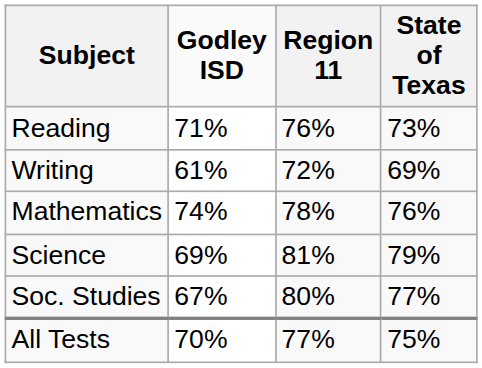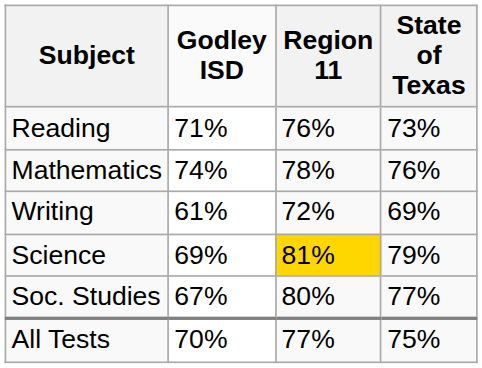 <table class="wikitable" style="float:right; margin-left: 15px; width: 285px;">
 <tr>
 <th>Subject</th>
 <th style="background:#fafafa;">Godley ISD</th>
 <th>Region 11</th>
 <th>State of Texas</th>
 </tr>
 <tr>
 <td>Reading</td>
 <td style="background:#fff;">71%</td>
 <td>76%</td>
 <td>73%</td>
 </tr>
 <tr>
+<td>Mathematics</td>
+<td style="background:#fff;">74%</td>
+<td>78%</td>
+<td>76%</td>
+</tr>
+<tr>
 <td>Writing</td>
 <td style="background:#fff;">61%</td>
 <td>72%</td>
 <td>69%</td>
 </tr>
 <tr>
-<td>Mathematics</td>
-<td style="background:#fff;">74%</td>
-<td>78%</td>
-<td>76%</td>
-</tr>
-<tr>
 <td>Science</td>
 <td style="background:#fff;">69%</td>
-<td>81%</td>
+<td style="background: gold;">81%</td>
 <td>79%</td>
 </tr>
 <tr>
 <td style="border-bottom:2px solid gray;">Soc. Studies</td>
 <td style="border-bottom:2px solid gray; background:#fff;">67%</td>
 <td style="border-bottom:2px solid gray;">80%</td>
 <td style="border-bottom:2px solid gray;">77%</td>
 </tr>
 <tr>
 <td>All Tests</td>
 <td style="background:#fff;">70%</td>
 <td>77%</td>
 <td>75%</td>
 </tr>
 </table>
